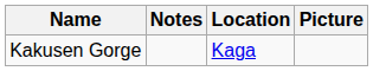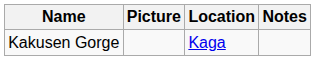 <table class="wikitable">
 <tr>
 <th>Name</th>
+<th>Picture</th>
+<th>Location</th>
 <th>Notes</th>
-<th>Location</th>
-<th>Picture</th>
 </tr>
 <tr>
 <td>Kakusen Gorge</td>
 <td></td>
 <td><a href='#'>Kaga</a></td>
 <td></td>
 </tr>
 </table>
